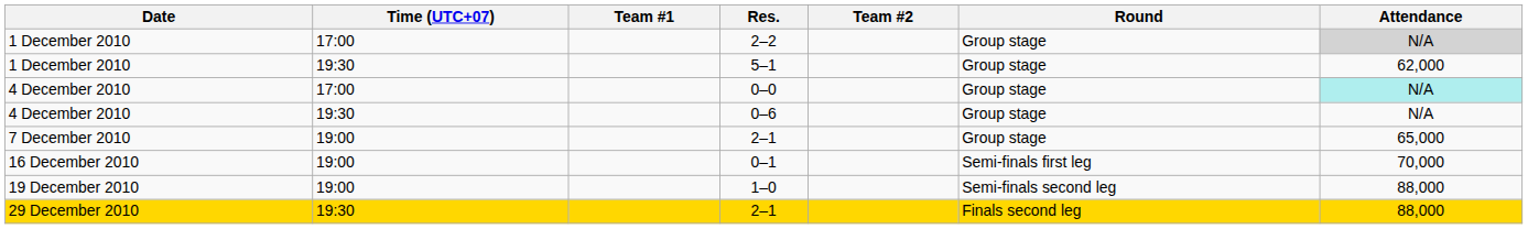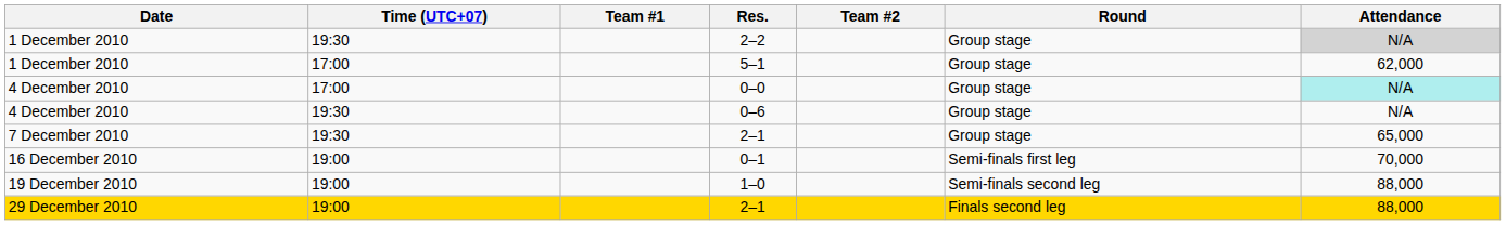 <table class="wikitable" style="text-align:left; width:100%;">
 <tr>
 <th>Date</th>
 <th>Time (<a href='#'>UTC+07</a>)</th>
 <th>Team #1</th>
 <th>Res.</th>
 <th>Team #2</th>
 <th>Round</th>
 <th>Attendance</th>
 </tr>
 <tr>
 <td>1 December 2010</td>
-<td>17:00</td>
+<td>19:30</td>
 <td></td>
 <td style="text-align:center;">2–2</td>
 <td></td>
 <td>Group stage</td>
 <td style="background: lightgrey; text-align:center;">N/A</td>
 </tr>
 <tr>
 <td>1 December 2010</td>
-<td>19:30</td>
+<td>17:00</td>
 <td><strong></strong></td>
 <td style="text-align:center;">5–1</td>
 <td></td>
 <td>Group stage</td>
 <td style="text-align:center;">62,000</td>
 </tr>
 <tr>
 <td>4 December 2010</td>
 <td>17:00</td>
 <td></td>
 <td style="text-align:center;">0–0</td>
 <td></td>
 <td>Group stage</td>
 <td style="background: paleturquoise; text-align:center;">N/A</td>
 </tr>
 <tr>
 <td>4 December 2010</td>
 <td>19:30</td>
 <td></td>
 <td style="text-align:center;">0–6</td>
 <td><strong></strong></td>
 <td>Group stage</td>
 <td style="text-align:center;">N/A</td>
 </tr>
 <tr>
 <td>7 December 2010</td>
-<td>19:00</td>
+<td>19:30</td>
 <td><strong></strong></td>
 <td style="text-align:center;">2–1</td>
 <td></td>
 <td>Group stage</td>
 <td style="text-align:center;">65,000</td>
 </tr>
 <tr>
 <td>16 December 2010</td>
 <td>19:00</td>
 <td></td>
 <td style="text-align:center;">0–1</td>
 <td><strong></strong></td>
 <td>Semi-finals first leg</td>
 <td style="text-align:center;">70,000</td>
 </tr>
 <tr>
 <td>19 December 2010</td>
 <td>19:00</td>
 <td><strong></strong></td>
 <td style="text-align:center;">1–0</td>
 <td></td>
 <td>Semi-finals second leg</td>
 <td style="text-align:center;">88,000</td>
 </tr>
 <tr bgcolor=gold>
 <td>29 December 2010</td>
-<td>19:30</td>
+<td>19:00</td>
 <td><strong></strong></td>
 <td style="text-align:center;">2–1</td>
 <td></td>
 <td>Finals second leg</td>
 <td style="text-align:center;">88,000</td>
 </tr>
 </table>
